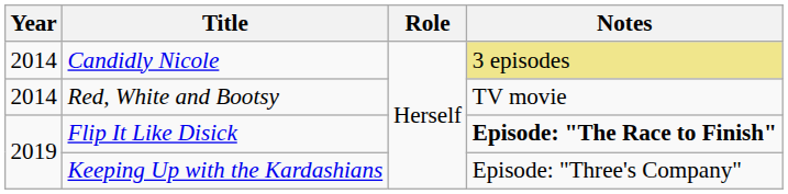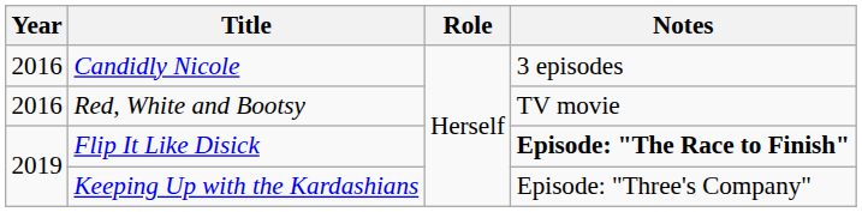 <table class="wikitable">
 <tr>
 <th>Year</th>
 <th>Title</th>
 <th>Role</th>
 <th>Notes</th>
 </tr>
 <tr>
-<td>2014</td>
+<td>2016</td>
 <td><em><a href='#'>Candidly Nicole</a></em></td>
 <td rowspan="4">Herself</td>
-<td style="background: khaki;">3 episodes</td>
+<td>3 episodes</td>
 </tr>
 <tr>
-<td>2014</td>
+<td>2016</td>
 <td><em>Red, White and Bootsy</em></td>
 <td>TV movie</td>
 </tr>
 <tr>
 <td rowspan="2">2019</td>
 <td><em><a href='#'>Flip It Like Disick</a></em></td>
 <td><strong>Episode: "The Race to Finish"</strong></td>
 </tr>
 <tr>
 <td><em><a href='#'>Keeping Up with the Kardashians</a></em></td>
 <td>Episode: "Three's Company"</td>
 </tr>
 </table>
